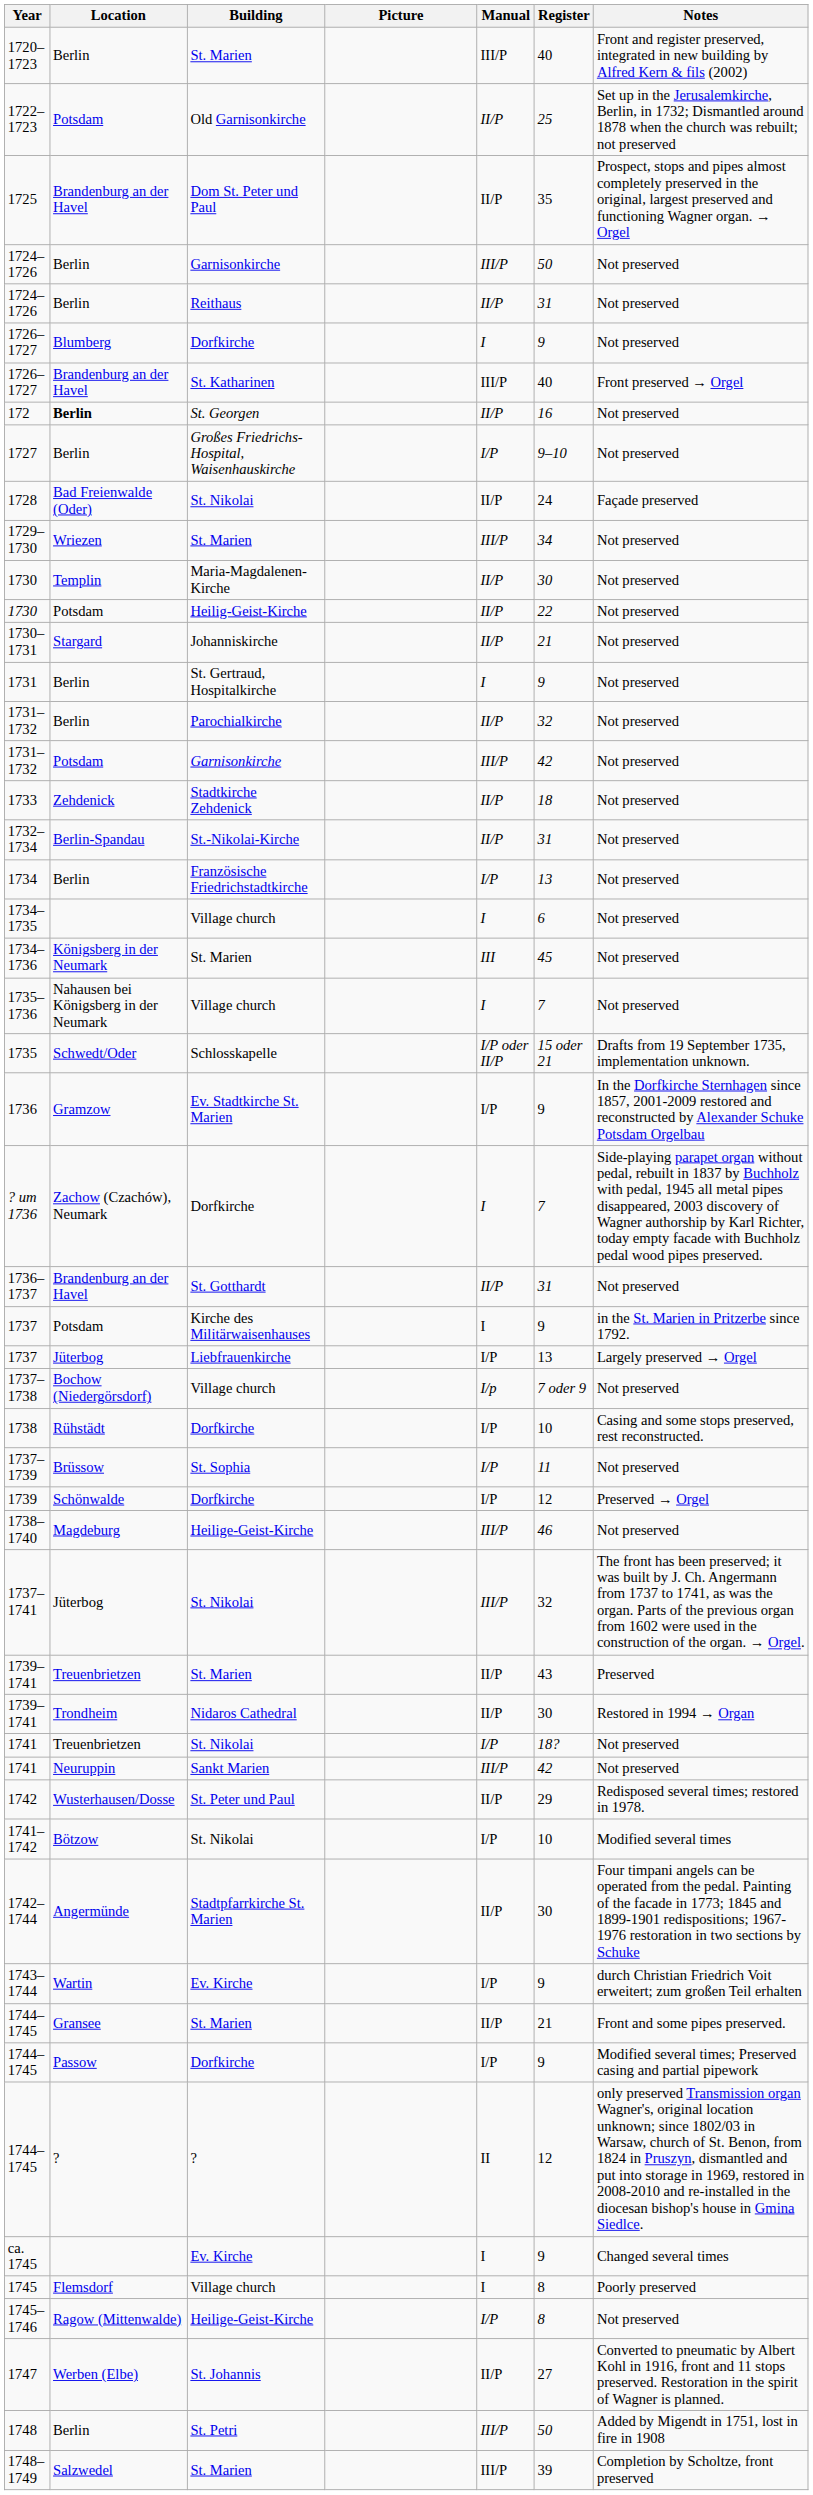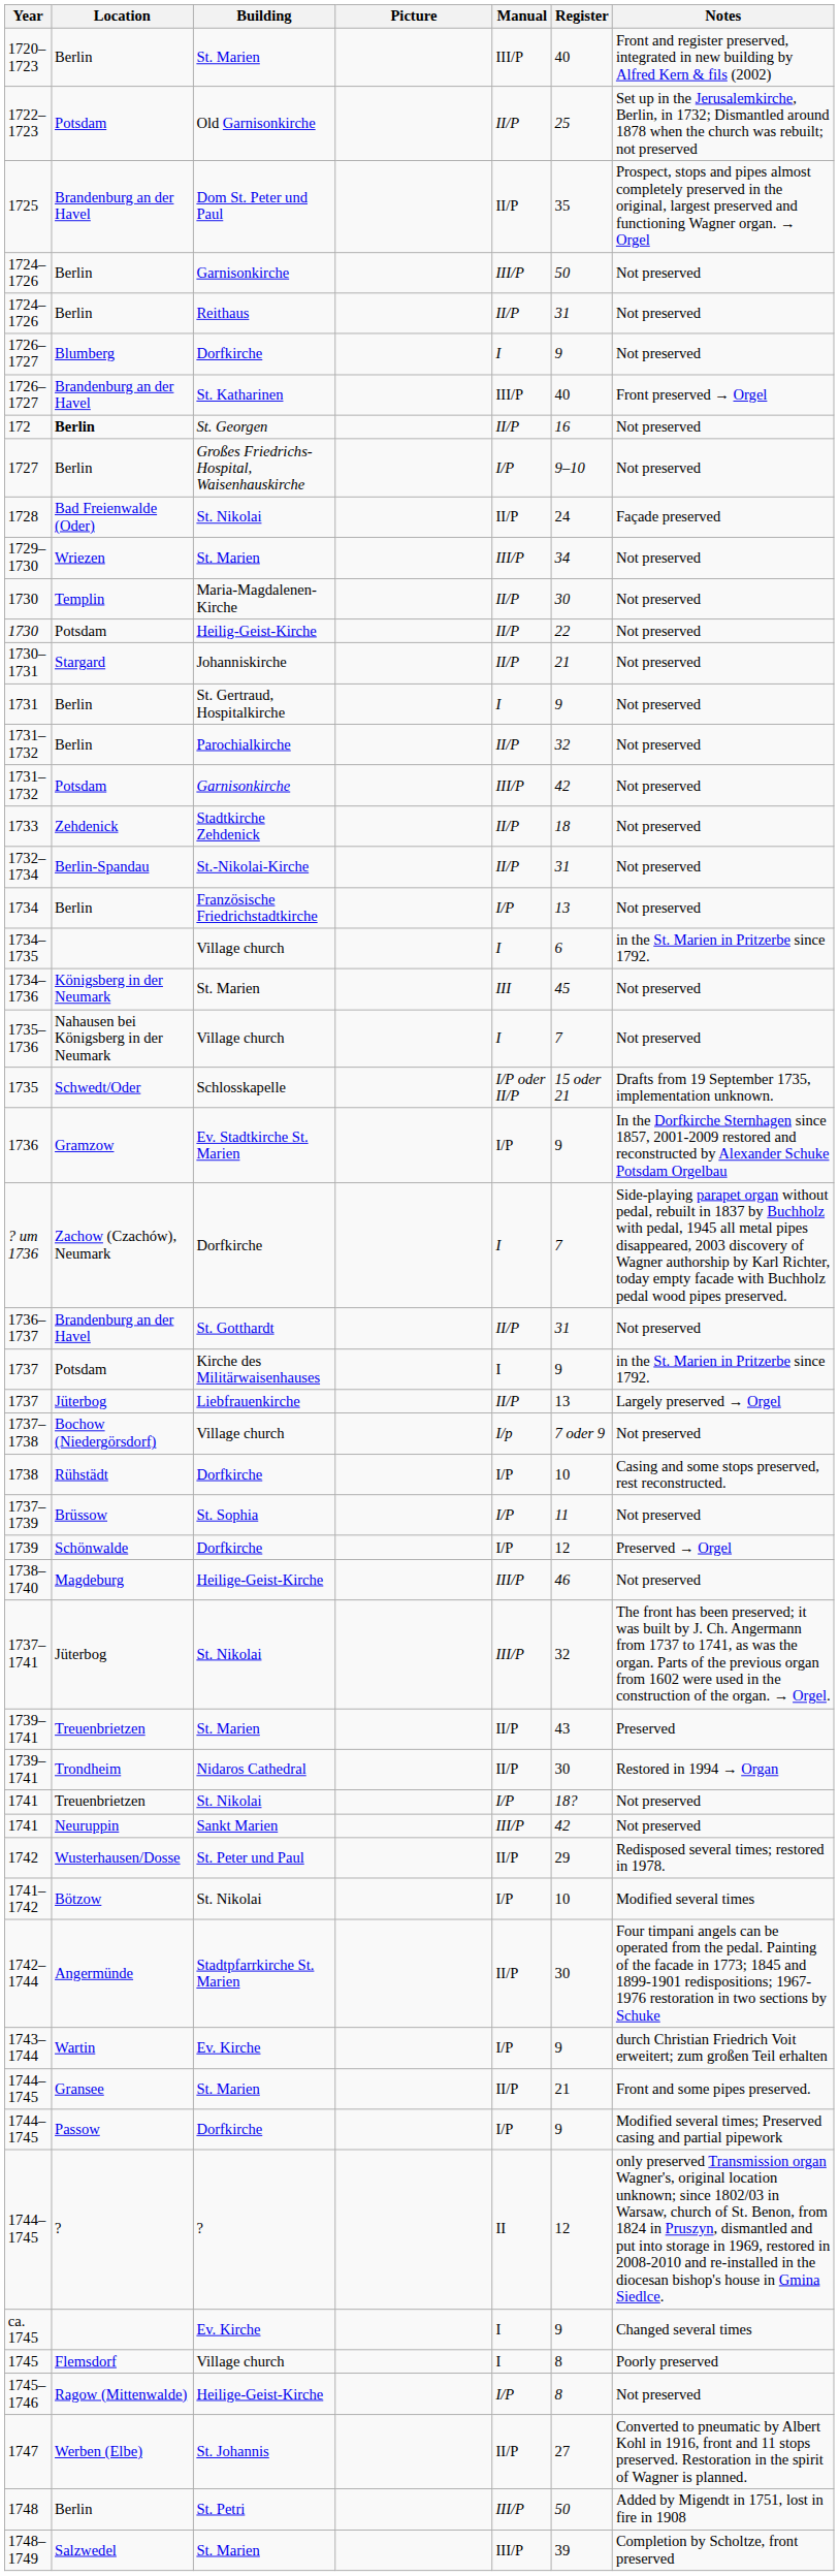 <table class="wikitable sortable" width="100%">
 <tr class="hintergrundfarbe5">
 <th>Year</th>
 <th>Location</th>
 <th>Building</th>
 <th class=unsortable style="width:160px">Picture</th>
 <th>Manual</th>
 <th>Register</th>
 <th class="unsortable">Notes</th>
 </tr>
 <tr>
 <td>1720–1723</td>
 <td>Berlin</td>
 <td><a href='#'>St. Marien</a></td>
 <td></td>
 <td>III/P</td>
 <td>40</td>
 <td>Front and register preserved, integrated in new building by <a href='#'>Alfred Kern & fils</a> (2002)</td>
 </tr>
 <tr>
 <td>1722–1723</td>
 <td><a href='#'>Potsdam</a></td>
 <td>Old <a href='#'>Garnisonkirche</a></td>
 <td></td>
 <td><em>II/P</em></td>
 <td><em>25</em></td>
 <td>Set up in the <a href='#'>Jerusalemkirche</a>, Berlin, in 1732; Dismantled around 1878 when the church was rebuilt; not preserved</td>
 </tr>
 <tr>
 <td>1725</td>
 <td><a href='#'>Brandenburg an der Havel</a></td>
 <td><a href='#'>Dom St. Peter und Paul</a></td>
 <td></td>
 <td>II/P</td>
 <td>35</td>
 <td>Prospect, stops and pipes almost completely preserved in the original, largest preserved and functioning Wagner organ. → <a href='#'>Orgel</a></td>
 </tr>
 <tr>
 <td>1724–1726</td>
 <td>Berlin</td>
 <td><a href='#'>Garnisonkirche</a></td>
 <td></td>
 <td><em>III/P</em></td>
 <td><em>50</em></td>
 <td>Not preserved</td>
 </tr>
 <tr>
 <td>1724–1726</td>
 <td>Berlin</td>
 <td><a href='#'>Reithaus</a></td>
 <td></td>
 <td><em>II/P</em></td>
 <td><em>31</em></td>
 <td>Not preserved</td>
 </tr>
 <tr>
 <td>1726–1727</td>
 <td><a href='#'>Blumberg</a></td>
 <td><a href='#'>Dorfkirche</a></td>
 <td></td>
 <td><em>I</em></td>
 <td><em>9</em></td>
 <td>Not preserved</td>
 </tr>
 <tr>
 <td>1726–1727</td>
 <td><a href='#'>Brandenburg an der Havel</a></td>
 <td><a href='#'>St. Katharinen</a></td>
 <td></td>
 <td>III/P</td>
 <td>40</td>
 <td>Front preserved → <a href='#'>Orgel</a></td>
 </tr>
 <tr>
 <td>172</td>
 <td><strong>Berlin</strong></td>
 <td><em>St. Georgen</em></td>
 <td></td>
 <td><em>II/P</em></td>
 <td><em>16</em></td>
 <td>Not preserved</td>
 </tr>
 <tr>
 <td>1727</td>
 <td>Berlin</td>
 <td><em>Großes Friedrichs-Hospital, Waisenhauskirche</em></td>
 <td></td>
 <td><em>I/P</em></td>
 <td><em>9–10</em></td>
 <td>Not preserved</td>
 </tr>
 <tr>
 <td>1728</td>
 <td><a href='#'>Bad Freienwalde (Oder)</a></td>
 <td><a href='#'>St. Nikolai</a></td>
 <td></td>
 <td>II/P</td>
 <td>24</td>
 <td>Façade preserved</td>
 </tr>
 <tr>
 <td>1729–1730</td>
 <td><a href='#'>Wriezen</a></td>
 <td><a href='#'>St. Marien</a></td>
 <td></td>
 <td><em>III/P</em></td>
 <td><em>34</em></td>
 <td>Not preserved</td>
 </tr>
 <tr>
 <td>1730</td>
 <td><a href='#'>Templin</a></td>
 <td>Maria-Magdalenen-Kirche</td>
 <td></td>
 <td><em>II/P</em></td>
 <td><em>30</em></td>
 <td>Not preserved</td>
 </tr>
 <tr>
 <td><em>1730</em></td>
 <td>Potsdam</td>
 <td><a href='#'>Heilig-Geist-Kirche</a></td>
 <td></td>
 <td><em>II/P</em></td>
 <td><em>22</em></td>
 <td>Not preserved</td>
 </tr>
 <tr>
 <td>1730–1731</td>
 <td><a href='#'>Stargard</a></td>
 <td>Johanniskirche</td>
 <td></td>
 <td><em>II/P</em></td>
 <td><em>21</em></td>
 <td>Not preserved</td>
 </tr>
 <tr>
 <td>1731</td>
 <td>Berlin</td>
 <td>St. Gertraud, Hospitalkirche</td>
 <td></td>
 <td><em>I</em></td>
 <td><em>9</em></td>
 <td>Not preserved</td>
 </tr>
 <tr>
 <td>1731–1732</td>
 <td>Berlin</td>
 <td><a href='#'>Parochialkirche</a></td>
 <td></td>
 <td><em>II/P</em></td>
 <td><em>32</em></td>
 <td>Not preserved</td>
 </tr>
 <tr>
 <td>1731–1732</td>
 <td><a href='#'>Potsdam</a></td>
 <td><em><a href='#'>Garnisonkirche</a></em></td>
 <td></td>
 <td><em>III/P</em></td>
 <td><em>42</em></td>
 <td>Not preserved</td>
 </tr>
 <tr>
 <td>1733</td>
 <td><a href='#'>Zehdenick</a></td>
 <td><a href='#'>Stadtkirche Zehdenick</a></td>
 <td></td>
 <td><em>II/P</em></td>
 <td><em>18</em></td>
 <td>Not preserved</td>
 </tr>
 <tr>
 <td>1732–1734</td>
 <td><a href='#'>Berlin-Spandau</a></td>
 <td><a href='#'>St.-Nikolai-Kirche</a></td>
 <td></td>
 <td><em>II/P</em></td>
 <td><em>31</em></td>
 <td>Not preserved</td>
 </tr>
 <tr>
 <td>1734</td>
 <td>Berlin</td>
 <td><a href='#'>Französische Friedrichstadtkirche</a></td>
 <td></td>
 <td><em>I/P</em></td>
 <td><em>13</em></td>
 <td>Not preserved</td>
 </tr>
 <tr>
 <td>1734–1735</td>
 <td></td>
 <td>Village church</td>
 <td></td>
 <td><em>I</em></td>
 <td><em>6</em></td>
-<td>Not preserved</td>
+<td>in the <a href='#'>St. Marien in Pritzerbe</a> since 1792.</td>
 </tr>
 <tr>
 <td>1734–1736</td>
 <td><a href='#'>Königsberg in der Neumark</a></td>
 <td>St. Marien</td>
 <td></td>
 <td><em>III</em></td>
 <td><em>45</em></td>
 <td>Not preserved</td>
 </tr>
 <tr>
 <td>1735–1736</td>
 <td>Nahausen bei Königsberg in der Neumark</td>
 <td>Village church</td>
 <td></td>
 <td><em>I</em></td>
 <td><em>7</em></td>
 <td>Not preserved</td>
 </tr>
 <tr>
 <td>1735</td>
 <td><a href='#'>Schwedt/Oder</a></td>
 <td>Schlosskapelle</td>
 <td></td>
 <td><em>I/P oder II/P</em></td>
 <td><em>15 oder 21</em></td>
 <td>Drafts from 19 September 1735, implementation unknown.</td>
 </tr>
 <tr>
 <td>1736</td>
 <td><a href='#'>Gramzow</a></td>
 <td><a href='#'>Ev. Stadtkirche St. Marien</a></td>
 <td></td>
 <td>I/P</td>
 <td>9</td>
 <td>In the <a href='#'>Dorfkirche Sternhagen</a> since 1857, 2001-2009 restored and reconstructed by <a href='#'>Alexander Schuke Potsdam Orgelbau</a></td>
 </tr>
 <tr>
 <td><em>? um 1736</em></td>
 <td><a href='#'>Zachow</a> (Czachów), Neumark</td>
 <td>Dorfkirche</td>
 <td></td>
 <td><em>I</em></td>
 <td><em>7</em></td>
 <td>Side-playing <a href='#'>parapet organ</a> without pedal, rebuilt in 1837 by <a href='#'>Buchholz</a> with pedal, 1945 all metal pipes disappeared, 2003 discovery of Wagner authorship by Karl Richter, today empty facade with Buchholz pedal wood pipes preserved.</td>
 </tr>
 <tr>
 <td>1736–1737</td>
 <td><a href='#'>Brandenburg an der Havel</a></td>
 <td><a href='#'>St. Gotthardt</a></td>
 <td></td>
 <td><em>II/P</em></td>
 <td><em>31</em></td>
 <td>Not preserved</td>
 </tr>
 <tr>
 <td>1737</td>
 <td>Potsdam</td>
 <td>Kirche des <a href='#'>Militärwaisenhauses</a></td>
 <td></td>
 <td>I</td>
 <td>9</td>
 <td>in the <a href='#'>St. Marien in Pritzerbe</a> since 1792.</td>
 </tr>
 <tr>
 <td>1737</td>
 <td><a href='#'>Jüterbog</a></td>
 <td><a href='#'>Liebfrauenkirche</a></td>
 <td></td>
-<td>I/P</td>
+<td><em>II/P</em></td>
 <td>13</td>
 <td>Largely preserved → <a href='#'>Orgel</a></td>
 </tr>
 <tr>
 <td>1737–1738</td>
 <td><a href='#'>Bochow (Niedergörsdorf)</a></td>
 <td>Village church</td>
 <td></td>
 <td><em>I/p</em></td>
 <td><em>7 oder 9</em></td>
 <td>Not preserved</td>
 </tr>
 <tr>
 <td>1738</td>
 <td><a href='#'>Rühstädt</a></td>
 <td><a href='#'>Dorfkirche</a></td>
 <td></td>
 <td>I/P</td>
 <td>10</td>
 <td>Casing and some stops preserved, rest reconstructed.</td>
 </tr>
 <tr>
 <td>1737–1739</td>
 <td><a href='#'>Brüssow</a></td>
 <td><a href='#'>St. Sophia</a></td>
 <td></td>
 <td><em>I/P</em></td>
 <td><em>11</em></td>
 <td>Not preserved</td>
 </tr>
 <tr>
 <td>1739</td>
 <td><a href='#'>Schönwalde</a></td>
 <td><a href='#'>Dorfkirche</a></td>
 <td></td>
 <td>I/P</td>
 <td>12</td>
 <td>Preserved → <a href='#'>Orgel</a></td>
 </tr>
 <tr>
 <td>1738–1740</td>
 <td><a href='#'>Magdeburg</a></td>
 <td><a href='#'>Heilige-Geist-Kirche</a></td>
 <td></td>
 <td><em>III/P</em></td>
 <td><em>46</em></td>
 <td>Not preserved</td>
 </tr>
 <tr>
 <td>1737–1741</td>
 <td>Jüterbog</td>
 <td><a href='#'>St. Nikolai</a></td>
 <td></td>
 <td><em>III/P</em></td>
 <td>32</td>
 <td>The front has been preserved; it was built by J. Ch. Angermann from 1737 to 1741, as was the organ. Parts of the previous organ from 1602 were used in the construction of the organ. → <a href='#'>Orgel</a>.</td>
 </tr>
 <tr>
 <td>1739–1741</td>
 <td><a href='#'>Treuenbrietzen</a></td>
 <td><a href='#'>St. Marien</a></td>
 <td></td>
 <td>II/P</td>
 <td>43</td>
 <td>Preserved</td>
 </tr>
 <tr>
 <td>1739–1741</td>
 <td><a href='#'>Trondheim</a></td>
 <td><a href='#'>Nidaros Cathedral</a></td>
 <td></td>
 <td>II/P</td>
 <td>30</td>
 <td>Restored in 1994 → <a href='#'>Organ</a></td>
 </tr>
 <tr>
 <td>1741</td>
 <td>Treuenbrietzen</td>
 <td><a href='#'>St. Nikolai</a></td>
 <td></td>
 <td><em>I/P</em></td>
 <td><em>18?</em></td>
 <td>Not preserved</td>
 </tr>
 <tr>
 <td>1741</td>
 <td><a href='#'>Neuruppin</a></td>
 <td><a href='#'>Sankt Marien</a></td>
 <td></td>
 <td><em>III/P</em></td>
 <td><em>42</em></td>
 <td>Not preserved</td>
 </tr>
 <tr>
 <td>1742</td>
 <td><a href='#'>Wusterhausen/Dosse</a></td>
 <td><a href='#'>St. Peter und Paul</a></td>
 <td></td>
 <td>II/P</td>
 <td>29</td>
 <td>Redisposed several times; restored in 1978.</td>
 </tr>
 <tr>
 <td>1741–1742</td>
 <td><a href='#'>Bötzow</a></td>
 <td>St. Nikolai</td>
 <td></td>
 <td>I/P</td>
 <td>10</td>
 <td>Modified several times</td>
 </tr>
 <tr>
 <td>1742–1744</td>
 <td><a href='#'>Angermünde</a></td>
 <td><a href='#'>Stadtpfarrkirche St. Marien</a></td>
 <td></td>
 <td>II/P</td>
 <td>30</td>
 <td>Four timpani angels can be operated from the pedal. Painting of the facade in 1773; 1845 and 1899-1901 redispositions; 1967-1976 restoration in two sections by <a href='#'>Schuke</a></td>
 </tr>
 <tr>
 <td>1743–1744</td>
 <td><a href='#'>Wartin</a></td>
 <td><a href='#'>Ev. Kirche</a></td>
 <td></td>
 <td>I/P</td>
 <td>9</td>
 <td>durch Christian Friedrich Voit erweitert; zum großen Teil erhalten</td>
 </tr>
 <tr>
 <td>1744–1745</td>
 <td><a href='#'>Gransee</a></td>
 <td><a href='#'>St. Marien</a></td>
 <td></td>
 <td>II/P</td>
 <td>21</td>
 <td>Front and some pipes preserved.</td>
 </tr>
 <tr>
 <td>1744–1745</td>
 <td><a href='#'>Passow</a></td>
 <td><a href='#'>Dorfkirche</a></td>
 <td></td>
 <td>I/P</td>
 <td>9</td>
 <td>Modified several times; Preserved casing and partial pipework</td>
 </tr>
 <tr>
 <td>1744–1745</td>
 <td>?</td>
 <td>?</td>
 <td></td>
 <td>II</td>
 <td>12</td>
 <td>only preserved <a href='#'>Transmission organ</a> Wagner's, original location unknown; since 1802/03 in Warsaw, church of St. Benon, from 1824 in <a href='#'>Pruszyn</a>, dismantled and put into storage in 1969, restored in 2008-2010 and re-installed in the diocesan bishop's house in <a href='#'>Gmina Siedlce</a>.</td>
 </tr>
 <tr>
 <td>ca. 1745</td>
 <td></td>
 <td><a href='#'>Ev. Kirche</a></td>
 <td></td>
 <td>I</td>
 <td>9</td>
 <td>Changed several times</td>
 </tr>
 <tr>
 <td>1745</td>
 <td><a href='#'>Flemsdorf</a></td>
 <td>Village church</td>
 <td></td>
 <td>I</td>
 <td>8</td>
 <td>Poorly preserved</td>
 </tr>
 <tr>
 <td>1745–1746</td>
 <td><a href='#'>Ragow (Mittenwalde)</a></td>
 <td><a href='#'>Heilige-Geist-Kirche</a></td>
 <td></td>
 <td><em>I/P</em></td>
 <td><em>8</em></td>
 <td>Not preserved</td>
 </tr>
 <tr>
 <td>1747</td>
 <td><a href='#'>Werben (Elbe)</a></td>
 <td><a href='#'>St. Johannis</a></td>
 <td></td>
 <td>II/P</td>
 <td>27</td>
 <td>Converted to pneumatic by Albert Kohl in 1916, front and 11 stops preserved. Restoration in the spirit of Wagner is planned.</td>
 </tr>
 <tr>
 <td>1748</td>
 <td>Berlin</td>
 <td><a href='#'>St. Petri</a></td>
 <td></td>
 <td><em>III/P</em></td>
 <td><em>50</em></td>
 <td>Added by Migendt in 1751, lost in fire in 1908</td>
 </tr>
 <tr>
 <td>1748–1749</td>
 <td><a href='#'>Salzwedel</a></td>
 <td><a href='#'>St. Marien</a></td>
 <td></td>
 <td>III/P</td>
 <td>39</td>
 <td>Completion by Scholtze, front preserved</td>
 </tr>
 </table>
